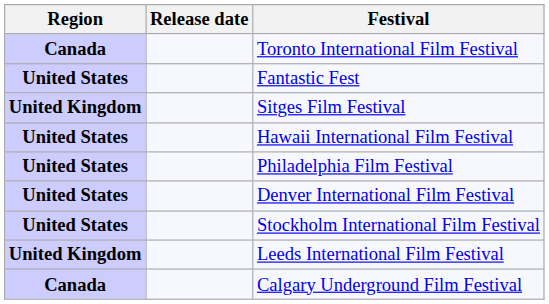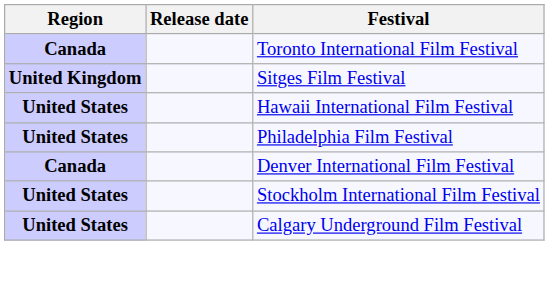 <table class="wikitable sortable">
 <tr style="background:#ccf;">
 <th>Region</th>
 <th>Release date</th>
 <th>Festival</th>
 </tr>
 <tr>
 <th style="background:#ccf;">Canada</th>
 <td style="background: #f7f8ff; white-space: nowrap;"></td>
 <td style="background: #f7f8ff; white-space: nowrap;"><a href='#'>Toronto International Film Festival</a></td>
-</tr>
-<tr>
-<th style="background:#ccf;">United States</th>
-<td style="background: #f7f8ff; white-space: nowrap;"></td>
-<td style="background: #f7f8ff; white-space: nowrap;"><a href='#'>Fantastic Fest</a></td>
 </tr>
 <tr>
 <th style="background:#ccf; white-space:nowrap;">United Kingdom</th>
 <td style="background: #f7f8ff; white-space: nowrap;"></td>
 <td style="background: #f7f8ff; white-space: nowrap;"><a href='#'>Sitges Film Festival</a></td>
 </tr>
 <tr>
 <th style="background:#ccf;">United States</th>
 <td style="background: #f7f8ff; white-space: nowrap;"></td>
 <td style="background: #f7f8ff; white-space: nowrap;"><a href='#'>Hawaii International Film Festival</a></td>
 </tr>
 <tr>
 <th style="background:#ccf;">United States</th>
 <td style="background: #f7f8ff; white-space: nowrap;"></td>
 <td style="background: #f7f8ff; white-space: nowrap;"><a href='#'>Philadelphia Film Festival</a></td>
 </tr>
 <tr>
-<th style="background:#ccf;">United States</th>
+<th style="background:#ccf;">Canada</th>
 <td style="background: #f7f8ff; white-space: nowrap;"></td>
 <td style="background: #f7f8ff; white-space: nowrap;"><a href='#'>Denver International Film Festival</a></td>
 </tr>
 <tr>
 <th style="background:#ccf;">United States</th>
 <td style="background: #f7f8ff; white-space: nowrap;"></td>
 <td style="background: #f7f8ff; white-space: nowrap;"><a href='#'>Stockholm International Film Festival</a></td>
 </tr>
 <tr>
-<th style="background:#ccf; white-space:nowrap;">United Kingdom</th>
-<td style="background: #f7f8ff; white-space: nowrap;"></td>
-<td style="background: #f7f8ff; white-space: nowrap;"><a href='#'>Leeds International Film Festival</a></td>
-</tr>
-<tr>
-<th style="background:#ccf;">Canada</th>
+<th style="background:#ccf;">United States</th>
 <td style="background: #f7f8ff; white-space: nowrap;"></td>
 <td style="background: #f7f8ff; white-space: nowrap;"><a href='#'>Calgary Underground Film Festival</a></td>
 </tr>
 </table>
